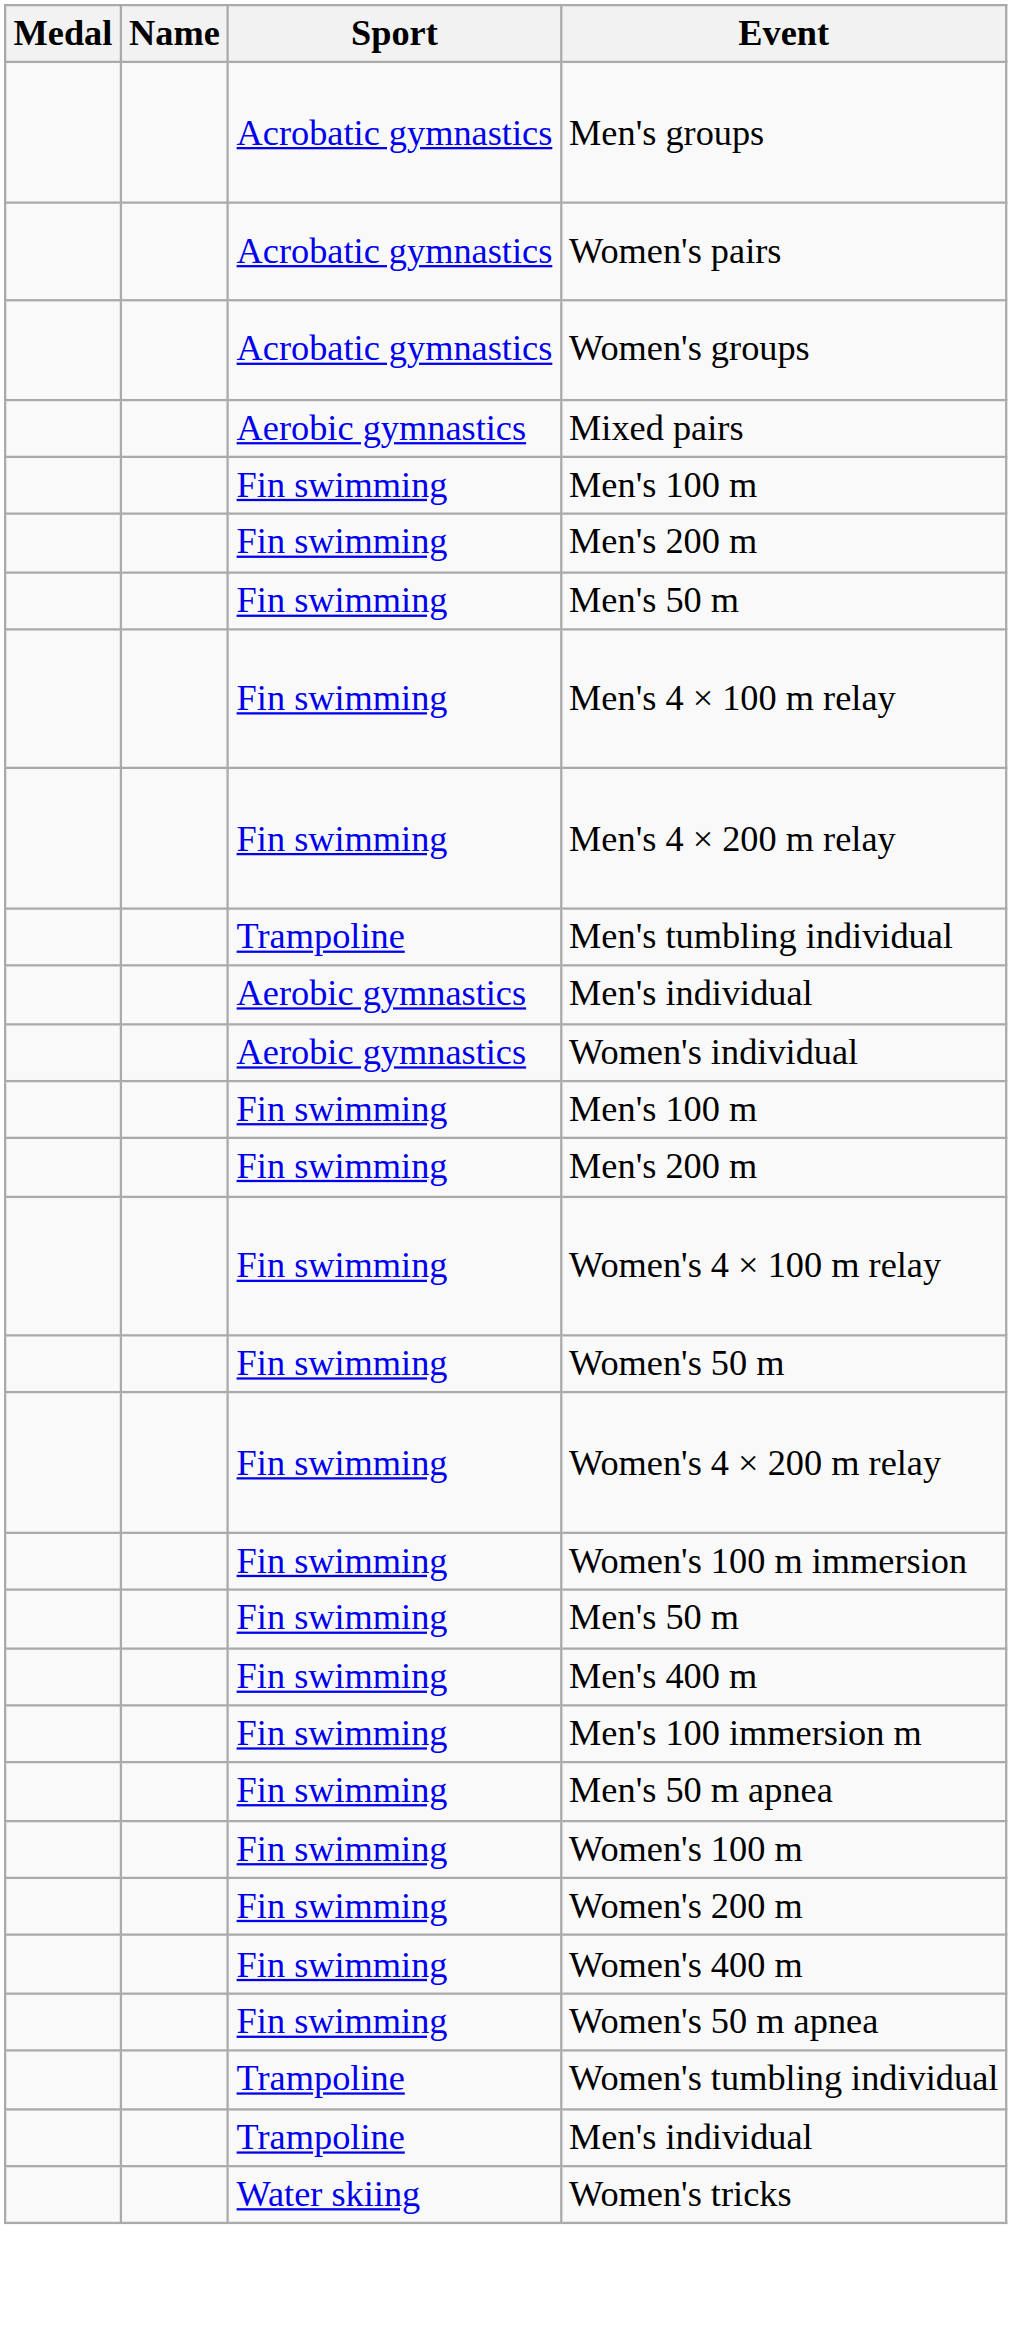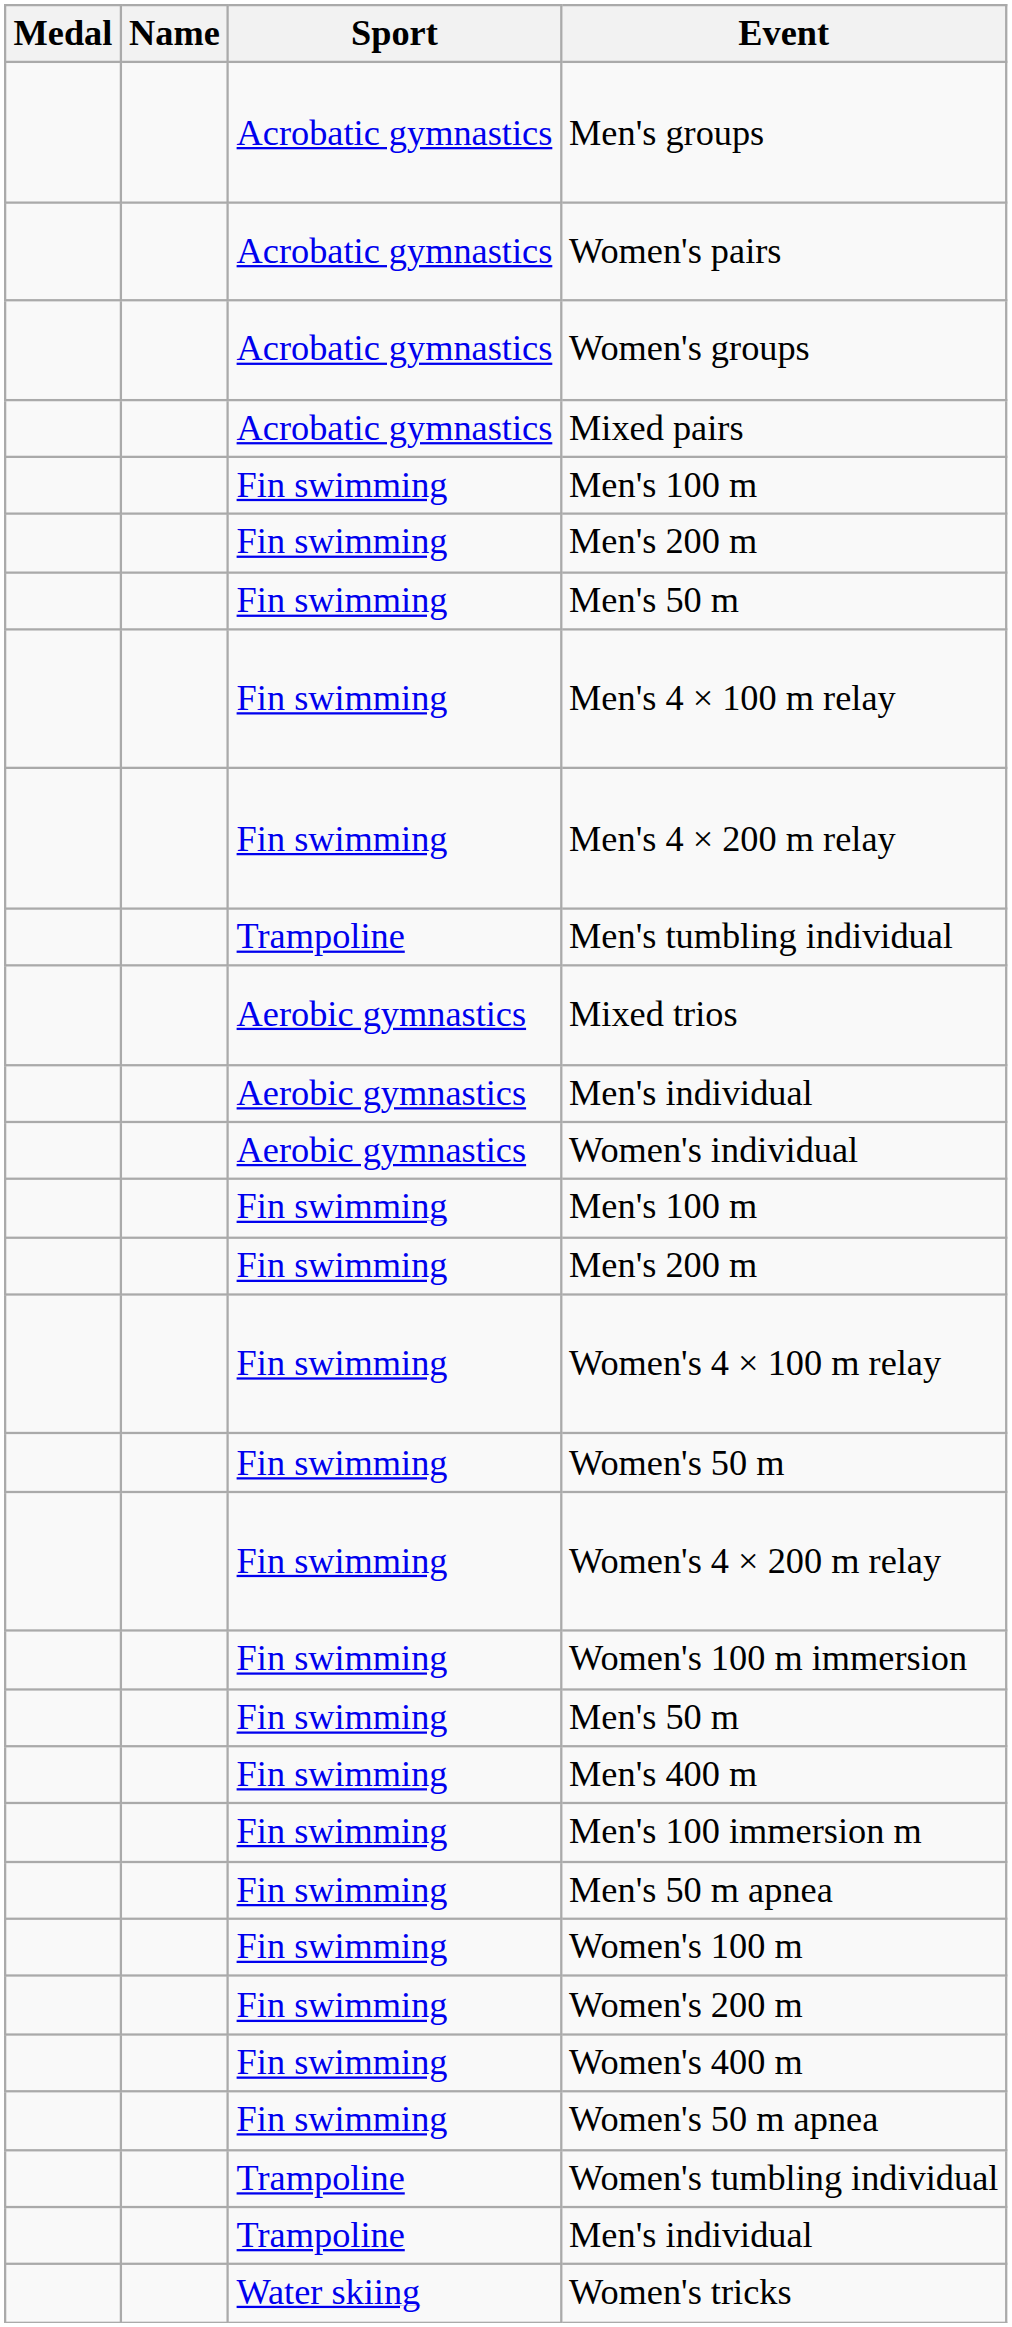 <table class="wikitable sortable">
 <tr>
 <th>Medal</th>
 <th>Name</th>
 <th>Sport</th>
 <th>Event</th>
 </tr>
 <tr>
 <td></td>
 <td><br><br><br></td>
 <td><a href='#'>Acrobatic gymnastics</a></td>
 <td>Men's groups</td>
 </tr>
 <tr>
 <td></td>
 <td><br><br></td>
 <td><a href='#'>Acrobatic gymnastics</a></td>
 <td>Women's pairs</td>
 </tr>
 <tr>
 <td></td>
 <td><br><br></td>
 <td><a href='#'>Acrobatic gymnastics</a></td>
 <td>Women's groups</td>
 </tr>
 <tr>
 <td></td>
 <td><br></td>
-<td><a href='#'>Aerobic gymnastics</a></td>
+<td><a href='#'>Acrobatic gymnastics</a></td>
 <td>Mixed pairs</td>
 </tr>
 <tr>
 <td></td>
 <td></td>
 <td><a href='#'>Fin swimming</a></td>
 <td>Men's 100 m</td>
 </tr>
 <tr>
 <td></td>
 <td></td>
 <td><a href='#'>Fin swimming</a></td>
 <td>Men's 200 m</td>
 </tr>
 <tr>
 <td></td>
 <td></td>
 <td><a href='#'>Fin swimming</a></td>
 <td>Men's 50 m</td>
 </tr>
 <tr>
 <td></td>
 <td><br><br><br></td>
 <td><a href='#'>Fin swimming</a></td>
 <td>Men's 4 × 100 m relay</td>
 </tr>
 <tr>
 <td></td>
 <td><br><br><br></td>
 <td><a href='#'>Fin swimming</a></td>
 <td>Men's 4 × 200 m relay</td>
 </tr>
 <tr>
 <td></td>
 <td></td>
 <td><a href='#'>Trampoline</a></td>
 <td>Men's tumbling individual</td>
+</tr>
+<tr>
+<td></td>
+<td><br><br></td>
+<td><a href='#'>Aerobic gymnastics</a></td>
+<td>Mixed trios</td>
 </tr>
 <tr>
 <td></td>
 <td></td>
 <td><a href='#'>Aerobic gymnastics</a></td>
 <td>Men's individual</td>
 </tr>
 <tr>
 <td></td>
 <td></td>
 <td><a href='#'>Aerobic gymnastics</a></td>
 <td>Women's individual</td>
 </tr>
 <tr>
 <td></td>
 <td></td>
 <td><a href='#'>Fin swimming</a></td>
 <td>Men's 100 m</td>
 </tr>
 <tr>
 <td></td>
 <td></td>
 <td><a href='#'>Fin swimming</a></td>
 <td>Men's 200 m</td>
 </tr>
 <tr>
 <td></td>
 <td><br><br><br></td>
 <td><a href='#'>Fin swimming</a></td>
 <td>Women's 4 × 100 m relay</td>
 </tr>
 <tr>
 <td></td>
 <td></td>
 <td><a href='#'>Fin swimming</a></td>
 <td>Women's 50 m</td>
 </tr>
 <tr>
 <td></td>
 <td><br><br><br></td>
 <td><a href='#'>Fin swimming</a></td>
 <td>Women's 4 × 200 m relay</td>
 </tr>
 <tr>
 <td></td>
 <td></td>
 <td><a href='#'>Fin swimming</a></td>
 <td>Women's 100 m immersion</td>
 </tr>
 <tr>
 <td></td>
 <td></td>
 <td><a href='#'>Fin swimming</a></td>
 <td>Men's 50 m</td>
 </tr>
 <tr>
 <td></td>
 <td></td>
 <td><a href='#'>Fin swimming</a></td>
 <td>Men's 400 m</td>
 </tr>
 <tr>
 <td></td>
 <td></td>
 <td><a href='#'>Fin swimming</a></td>
 <td>Men's 100 immersion m</td>
 </tr>
 <tr>
 <td></td>
 <td></td>
 <td><a href='#'>Fin swimming</a></td>
 <td>Men's 50 m apnea</td>
 </tr>
 <tr>
 <td></td>
 <td></td>
 <td><a href='#'>Fin swimming</a></td>
 <td>Women's 100 m</td>
 </tr>
 <tr>
 <td></td>
 <td></td>
 <td><a href='#'>Fin swimming</a></td>
 <td>Women's 200 m</td>
 </tr>
 <tr>
 <td></td>
 <td></td>
 <td><a href='#'>Fin swimming</a></td>
 <td>Women's 400 m</td>
 </tr>
 <tr>
 <td></td>
 <td></td>
 <td><a href='#'>Fin swimming</a></td>
 <td>Women's 50 m apnea</td>
 </tr>
 <tr>
 <td></td>
 <td></td>
 <td><a href='#'>Trampoline</a></td>
 <td>Women's tumbling individual</td>
 </tr>
 <tr>
 <td></td>
 <td></td>
 <td><a href='#'>Trampoline</a></td>
 <td>Men's individual</td>
 </tr>
 <tr>
 <td></td>
 <td></td>
 <td><a href='#'>Water skiing</a></td>
 <td>Women's tricks</td>
 </tr>
 </table>
